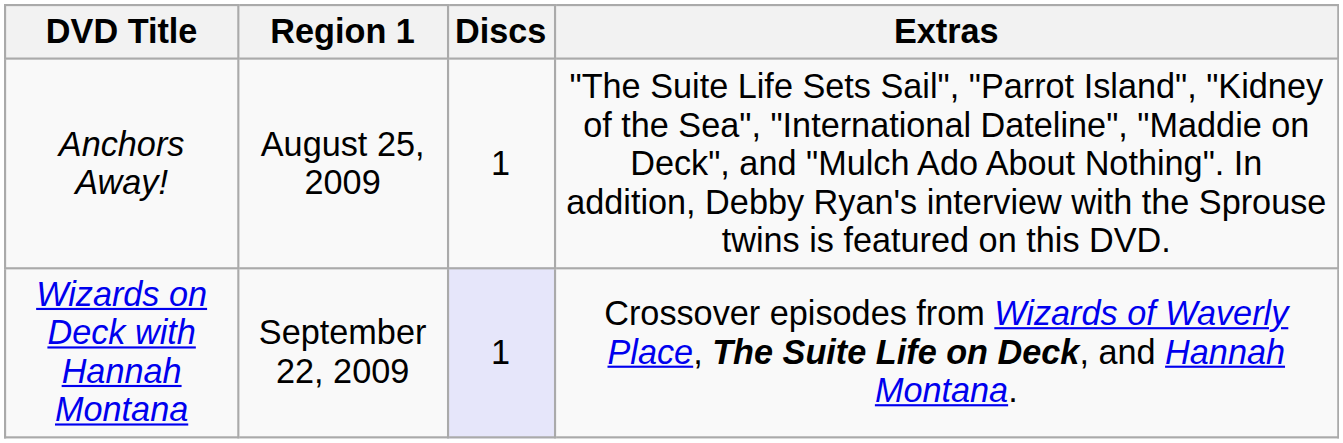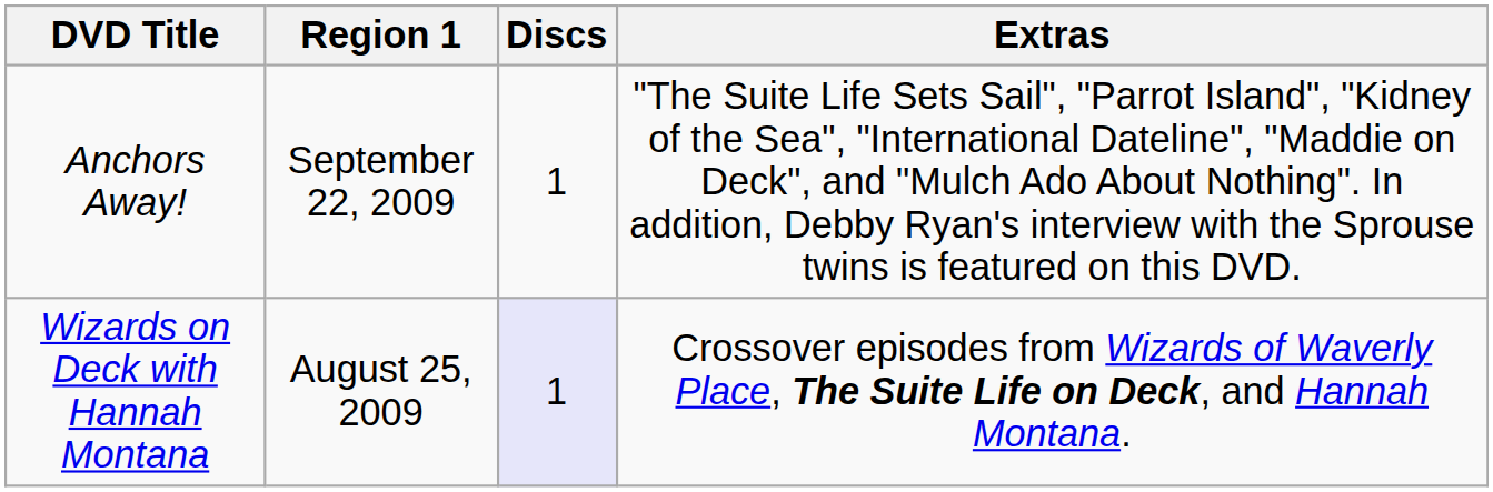 <table class="wikitable" style="width:100%;">
 <tr>
 <th>DVD Title</th>
 <th>Region 1</th>
 <th>Discs</th>
 <th>Extras</th>
 </tr>
 <tr>
 <td style="text-align:center;"><em>Anchors Away!</em></td>
-<td style="text-align:center;">August 25, 2009</td>
+<td style="text-align:center;">September 22, 2009</td>
 <td style="text-align:center;">1</td>
 <td style="text-align:center;">"The Suite Life Sets Sail", "Parrot Island", "Kidney of the Sea", "International Dateline", "Maddie on Deck", and "Mulch Ado About Nothing". In addition, Debby Ryan's interview with the Sprouse twins is featured on this DVD.</td>
 </tr>
 <tr>
 <td style="text-align:center;"><em><a href='#'>Wizards on Deck with Hannah Montana</a></em></td>
-<td style="text-align:center;">September 22, 2009</td>
+<td style="text-align:center;">August 25, 2009</td>
 <td style="background: lavender; text-align:center;">1</td>
 <td style="text-align:center;">Crossover episodes from <em><a href='#'>Wizards of Waverly Place</a></em>, <strong><em>The Suite Life on Deck</em></strong>, and <em><a href='#'>Hannah Montana</a></em>.</td>
 </tr>
 </table>
